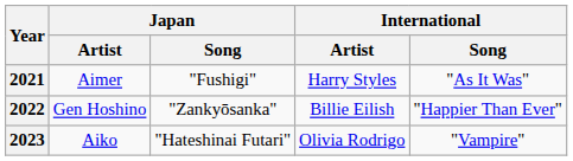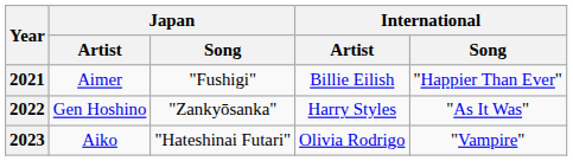 <table class="wikitable mw-collapsible mw-collapsed" style="font-size:small; text-align:center">
 <tr>
 <th rowspan="2">Year</th>
 <th colspan="2">Japan</th>
 <th colspan="2">International</th>
 </tr>
 <tr>
 <th>Artist</th>
 <th>Song</th>
 <th>Artist</th>
 <th>Song</th>
 </tr>
 <tr>
 <th>2021</th>
 <td><a href='#'>Aimer</a></td>
 <td>"Fushigi"</td>
-<td><a href='#'>Harry Styles</a></td>
-<td>"<a href='#'>As It Was</a>"</td>
+<td><a href='#'>Billie Eilish</a></td>
+<td>"<a href='#'>Happier Than Ever</a>"</td>
 </tr>
 <tr>
 <th>2022</th>
 <td><a href='#'>Gen Hoshino</a></td>
 <td>"Zankyōsanka"</td>
-<td><a href='#'>Billie Eilish</a></td>
-<td>"<a href='#'>Happier Than Ever</a>"</td>
+<td><a href='#'>Harry Styles</a></td>
+<td>"<a href='#'>As It Was</a>"</td>
 </tr>
 <tr>
 <th>2023</th>
 <td><a href='#'>Aiko</a></td>
 <td>"Hateshinai Futari"</td>
 <td><a href='#'>Olivia Rodrigo</a></td>
 <td>"<a href='#'>Vampire</a>"</td>
 </tr>
 </table>
